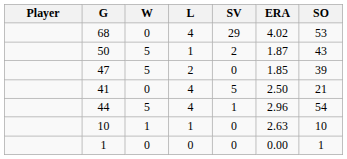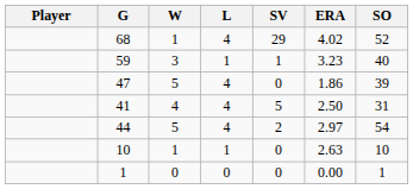 <table class="wikitable sortable">
 <tr>
 <th bgcolor="#DDDDFF" width="16%">Player</th>
 <th bgcolor="#DDDDFF" width="9%">G</th>
 <th bgcolor="#DDDDFF" width="9%">W</th>
 <th bgcolor="#DDDDFF" width="9%">L</th>
 <th bgcolor="#DDDDFF" width="9%">SV</th>
 <th bgcolor="#DDDDFF" width="9%">ERA</th>
 <th bgcolor="#DDDDFF" width="9%">SO</th>
 </tr>
 <tr align="center">
 <td></td>
 <td>68</td>
-<td>0</td>
+<td>1</td>
 <td>4</td>
 <td>29</td>
 <td>4.02</td>
-<td>53</td>
+<td>52</td>
 </tr>
 <tr align="center">
 <td></td>
-<td>50</td>
-<td>5</td>
+<td>59</td>
+<td>3</td>
 <td>1</td>
-<td>2</td>
-<td>1.87</td>
-<td>43</td>
+<td>1</td>
+<td>3.23</td>
+<td>40</td>
 </tr>
 <tr align="center">
 <td></td>
 <td>47</td>
 <td>5</td>
-<td>2</td>
+<td>4</td>
 <td>0</td>
-<td>1.85</td>
+<td>1.86</td>
 <td>39</td>
 </tr>
 <tr align="center">
 <td></td>
 <td>41</td>
-<td>0</td>
+<td>4</td>
 <td>4</td>
 <td>5</td>
 <td>2.50</td>
-<td>21</td>
+<td>31</td>
 </tr>
 <tr align="center">
 <td></td>
 <td>44</td>
 <td>5</td>
 <td>4</td>
-<td>1</td>
-<td>2.96</td>
+<td>2</td>
+<td>2.97</td>
 <td>54</td>
 </tr>
 <tr align="center">
 <td></td>
 <td>10</td>
 <td>1</td>
 <td>1</td>
 <td>0</td>
 <td>2.63</td>
 <td>10</td>
 </tr>
 <tr align="center">
 <td></td>
 <td>1</td>
 <td>0</td>
 <td>0</td>
 <td>0</td>
 <td>0.00</td>
 <td>1</td>
 </tr>
 </table>
